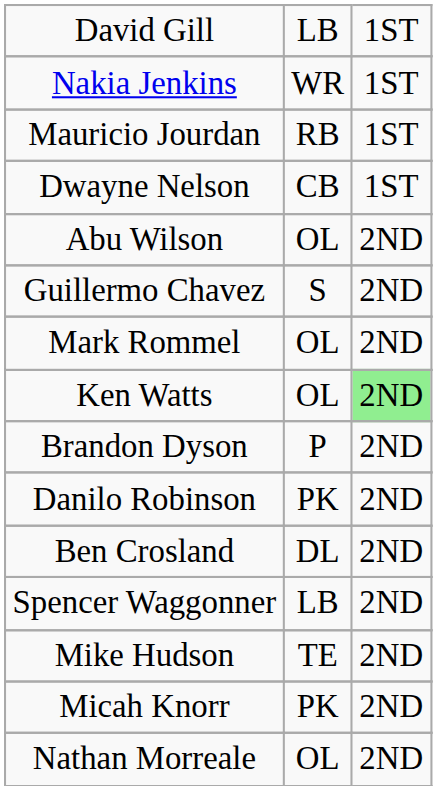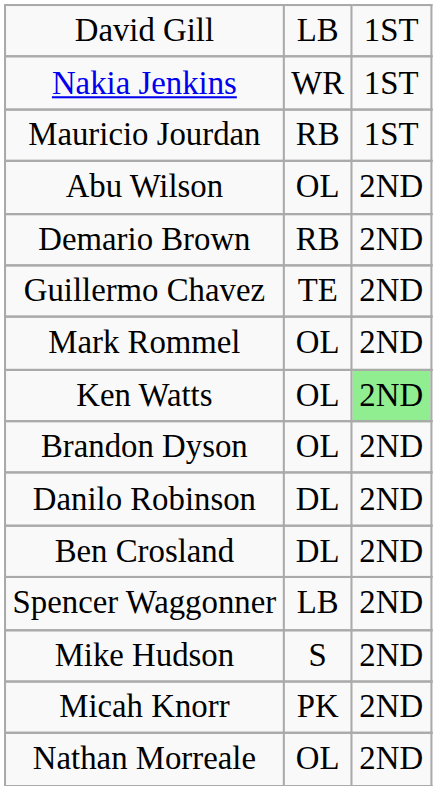 <table class="wikitable">
 <tr align="center">
 <td>David Gill</td>
 <td>LB</td>
 <td>1ST</td>
 </tr>
 <tr>
 </tr>
 <tr align="center">
 <td><a href='#'>Nakia Jenkins</a></td>
 <td>WR</td>
 <td>1ST</td>
 </tr>
 <tr>
 </tr>
 <tr align="center">
 <td>Mauricio Jourdan</td>
 <td>RB</td>
 <td>1ST</td>
 </tr>
 <tr>
 </tr>
-<tr align="center">
-<td>Dwayne Nelson</td>
-<td>CB</td>
-<td>1ST</td>
-</tr>
 <tr>
 </tr>
 <tr align="center">
 <td>Abu Wilson</td>
 <td>OL</td>
 <td>2ND</td>
 </tr>
 <tr>
 </tr>
+<tr align="center">
+<td>Demario Brown</td>
+<td>RB</td>
+<td>2ND</td>
+</tr>
 <tr>
 </tr>
 <tr align="center">
 <td>Guillermo Chavez</td>
-<td>S</td>
+<td>TE</td>
 <td>2ND</td>
 </tr>
 <tr>
 </tr>
 <tr align="center">
 <td>Mark Rommel</td>
 <td>OL</td>
 <td>2ND</td>
 </tr>
 <tr>
 </tr>
 <tr align="center">
 <td>Ken Watts</td>
 <td>OL</td>
 <td style="background: lightgreen;">2ND</td>
 </tr>
 <tr>
 </tr>
 <tr align="center">
 <td>Brandon Dyson</td>
-<td>P</td>
+<td>OL</td>
 <td>2ND</td>
 </tr>
 <tr>
 </tr>
 <tr align="center">
 <td>Danilo Robinson</td>
-<td>PK</td>
+<td>DL</td>
 <td>2ND</td>
 </tr>
 <tr>
 </tr>
 <tr align="center">
 <td>Ben Crosland</td>
 <td>DL</td>
 <td>2ND</td>
 </tr>
 <tr>
 </tr>
 <tr align="center">
 <td>Spencer Waggonner</td>
 <td>LB</td>
 <td>2ND</td>
 </tr>
 <tr>
 </tr>
 <tr align="center">
 <td>Mike Hudson</td>
-<td>TE</td>
+<td>S</td>
 <td>2ND</td>
 </tr>
 <tr>
 </tr>
 <tr align="center">
 <td>Micah Knorr</td>
 <td>PK</td>
 <td>2ND</td>
 </tr>
 <tr>
 </tr>
 <tr align="center">
 <td>Nathan Morreale</td>
 <td>OL</td>
 <td>2ND</td>
 </tr>
 <tr>
 </tr>
 </table>
